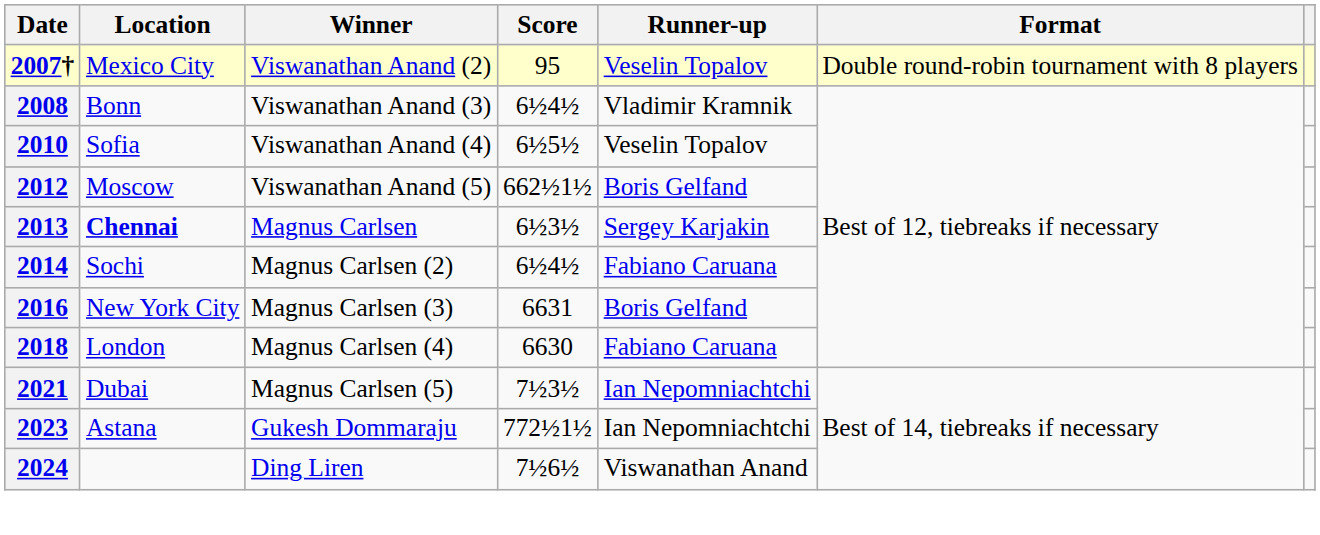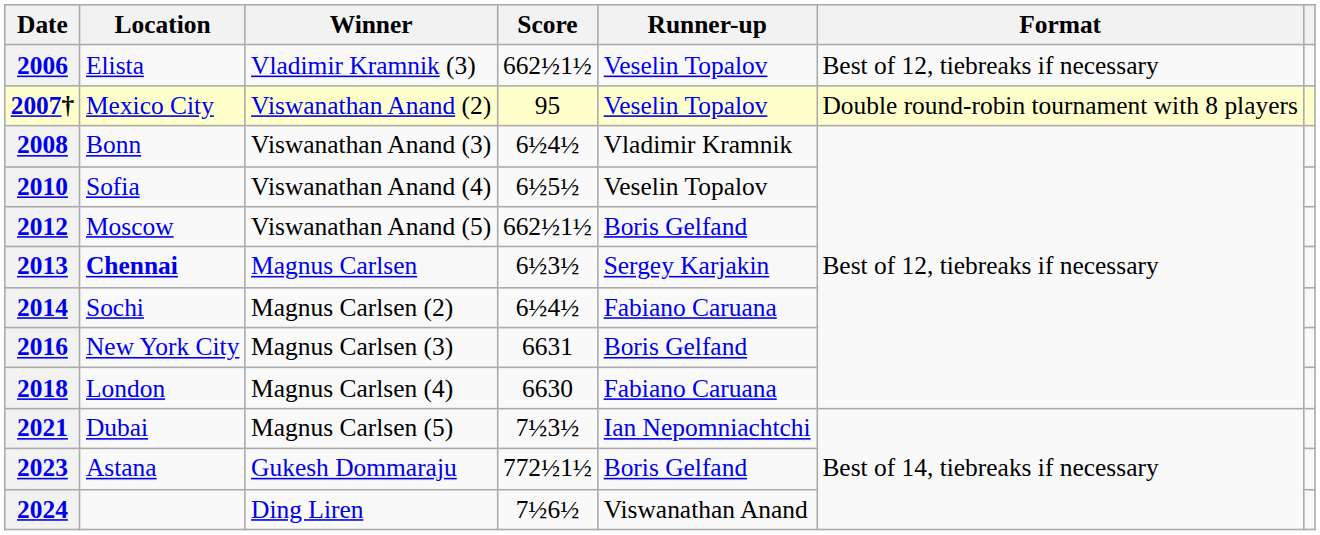 <table class="wikitable sortable">
 <tr>
 <th scope="col">Date</th>
 <th scope="col" class="unsortable">Location</th>
 <th scope="col">Winner</th>
 <th scope="col" class="unsortable">Score</th>
 <th scope="col">Runner-up</th>
 <th scope="col">Format</th>
 <th scope="col" class="unsortable"></th>
+</tr>
+<tr>
+<th scope="row"><a href='#'>2006</a></th>
+<td> <a href='#'>Elista</a></td>
+<td data-sort-value="Kramnik, Vladimir"> <a href='#'>Vladimir Kramnik</a> (3)</td>
+<td style="text-align:center">662½1½</td>
+<td data-sort-value="Topalov, Veselin"> <a href='#'>Veselin Topalov</a></td>
+<td>Best of 12, tiebreaks if necessary</td>
+<td></td>
 </tr>
 <tr style="background-color:#ffc">
 <th scope="row" style="background-color:#ffc"><a href='#'>2007</a>†</th>
 <td> <a href='#'>Mexico City</a></td>
 <td data-sort-value="Anand, Viswanathan"> <a href='#'>Viswanathan Anand</a> (2)</td>
 <td style="text-align:center">95<br></td>
 <td data-sort-value="Topalov, Veselin"> <a href='#'>Veselin Topalov</a></td>
 <td>Double round-robin tournament with 8 players</td>
 <td></td>
 </tr>
 <tr>
 <th scope="row"><a href='#'>2008</a></th>
 <td> <a href='#'>Bonn</a></td>
 <td data-sort-value="Anand, Viswanathan"> Viswanathan Anand (3)</td>
 <td style="text-align:center">6½4½</td>
 <td data-sort-value="Kramnik, Vladimir"> Vladimir Kramnik</td>
 <td rowspan="7">Best of 12, tiebreaks if necessary</td>
 <td></td>
 </tr>
 <tr>
 <th scope="row"><a href='#'>2010</a></th>
 <td> <a href='#'>Sofia</a></td>
 <td data-sort-value="Anand, Viswanathan"> Viswanathan Anand (4)</td>
 <td style="text-align:center">6½5½</td>
 <td data-sort-value="Topalov, Veselin"> Veselin Topalov</td>
 <td></td>
 </tr>
 <tr>
 <th scope="row"><a href='#'>2012</a></th>
 <td> <a href='#'>Moscow</a></td>
 <td data-sort-value="Anand, Viswanathan"> Viswanathan Anand (5)</td>
 <td style="text-align:center">662½1½</td>
 <td data-sort-value="Gelfand, Boris"> <a href='#'>Boris Gelfand</a></td>
 <td></td>
 </tr>
 <tr>
 <th scope="row"><a href='#'>2013</a></th>
 <td><strong> <a href='#'>Chennai</a></strong></td>
 <td data-sort-value="Carlsen, Magnus"> <a href='#'>Magnus Carlsen</a></td>
 <td style="text-align:center">6½3½</td>
 <td data-sort-value="Karjakin, Sergey"> <a href='#'>Sergey Karjakin</a></td>
 <td></td>
 </tr>
 <tr>
 <th scope="row"><a href='#'>2014</a></th>
 <td> <a href='#'>Sochi</a></td>
 <td data-sort-value="Carlsen, Magnus"> Magnus Carlsen (2)</td>
 <td style="text-align:center">6½4½</td>
 <td data-sort-value="Caruana, Fabiano"> <a href='#'>Fabiano Caruana</a></td>
 <td></td>
 </tr>
 <tr>
 <th scope="row"><a href='#'>2016</a></th>
 <td> <a href='#'>New York City</a></td>
 <td data-sort-value="Carlsen, Magnus"> Magnus Carlsen (3)</td>
 <td style="text-align:center">6631</td>
 <td data-sort-value="Gelfand, Boris"> <a href='#'>Boris Gelfand</a></td>
 <td></td>
 </tr>
 <tr>
 <th scope="row"><a href='#'>2018</a></th>
 <td> <a href='#'>London</a></td>
 <td data-sort-value="Carlsen, Magnus"> Magnus Carlsen (4)</td>
 <td style="text-align:center">6630</td>
 <td data-sort-value="Caruana, Fabiano"> <a href='#'>Fabiano Caruana</a></td>
 <td></td>
 </tr>
 <tr>
 <th scope="row"><a href='#'>2021</a></th>
 <td> <a href='#'>Dubai</a></td>
 <td data-sort-value="Carlsen, Magnus"> Magnus Carlsen (5)</td>
 <td style="text-align:center">7½3½</td>
 <td data-sort-value="Nepomniachtchi, Ian"> <a href='#'>Ian Nepomniachtchi</a></td>
 <td rowspan="3">Best of 14, tiebreaks if necessary</td>
 <td></td>
 </tr>
 <tr>
 <th scope="row"><a href='#'>2023</a></th>
 <td> <a href='#'>Astana</a></td>
 <td data-sort-value="Gukesh, Dommaraju"> <a href='#'>Gukesh Dommaraju</a></td>
 <td style="text-align:center">772½1½</td>
-<td data-sort-value="Nepomniachtchi, Ian"> Ian Nepomniachtchi</td>
+<td data-sort-value="Gelfand, Boris"> <a href='#'>Boris Gelfand</a></td>
 <td></td>
 </tr>
 <tr>
 <th scope="row"><a href='#'>2024</a></th>
 <td></td>
 <td data-sort-value="Ding, Liren"> <a href='#'>Ding Liren</a></td>
 <td style="text-align:center">7½6½</td>
 <td data-sort-value="Anand, Viswanathan"> Viswanathan Anand</td>
 <td></td>
 </tr>
 </table>
